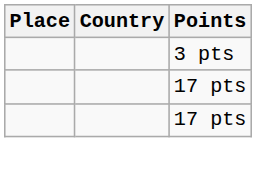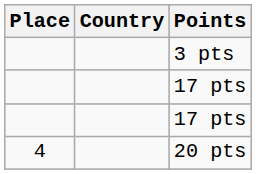 <table class=wikitable>
 <tr>
 <th>Place</th>
 <th>Country</th>
 <th>Points</th>
 </tr>
 <tr>
 <td align=center></td>
 <td></td>
 <td>3 pts</td>
 </tr>
 <tr>
 <td align=center></td>
 <td></td>
 <td>17 pts</td>
 </tr>
 <tr>
 <td align=center></td>
 <td></td>
 <td>17 pts</td>
 </tr>
+<tr>
+<td align=center>4</td>
+<td></td>
+<td>20 pts</td>
+</tr>
 </table>
